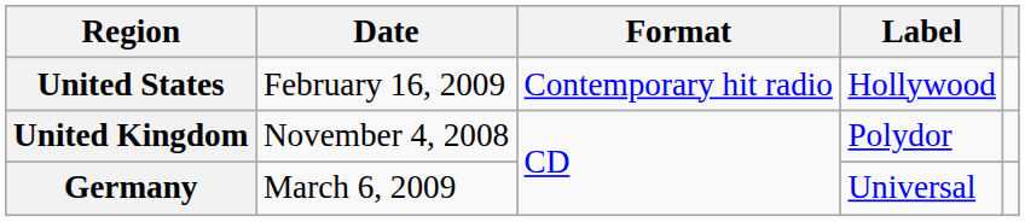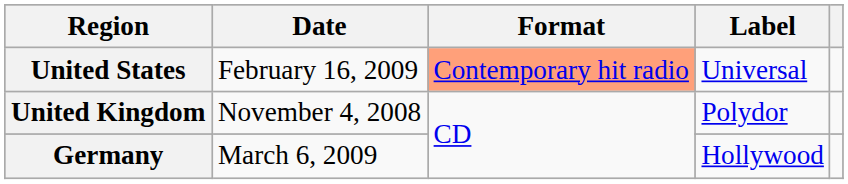 <table class="wikitable plainrowheaders">
 <tr>
 <th scope="col">Region</th>
 <th scope="col">Date</th>
 <th scope="col">Format</th>
 <th scope="col">Label</th>
 <th scope="col"></th>
 </tr>
 <tr>
 <th scope="row">United States</th>
 <td>February 16, 2009</td>
-<td><a href='#'>Contemporary hit radio</a></td>
-<td><a href='#'>Hollywood</a></td>
+<td style="background: lightsalmon;"><a href='#'>Contemporary hit radio</a></td>
+<td><a href='#'>Universal</a></td>
 <td align="center"></td>
 </tr>
 <tr>
 <th scope="row">United Kingdom</th>
 <td>November 4, 2008</td>
 <td rowspan="2"><a href='#'>CD</a></td>
 <td><a href='#'>Polydor</a></td>
 <td align="center"></td>
 </tr>
 <tr>
 <th scope="row">Germany</th>
 <td>March 6, 2009</td>
-<td><a href='#'>Universal</a></td>
+<td><a href='#'>Hollywood</a></td>
 <td align="center"></td>
 </tr>
 </table>
